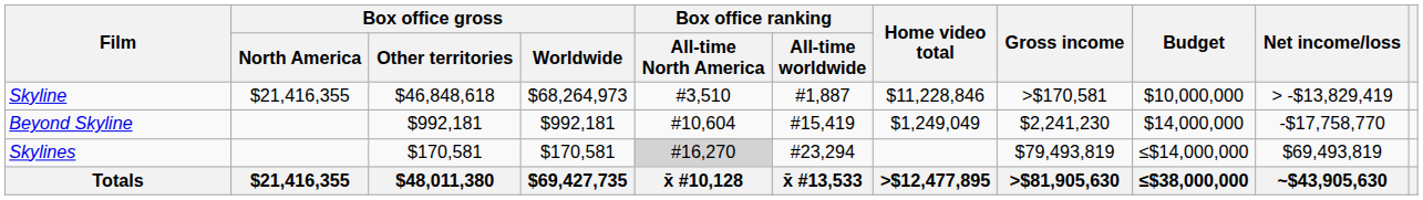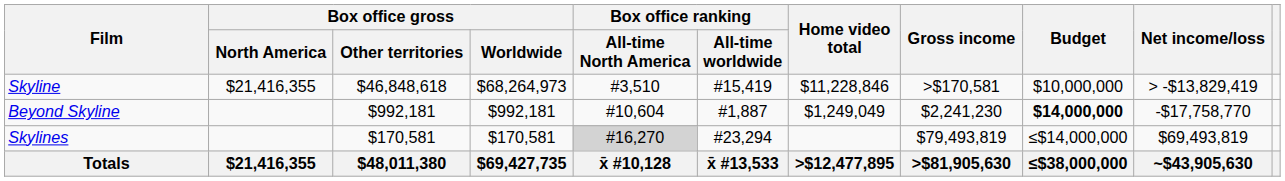 <table class="wikitable" width=100% border="1" style="text-align: center;">
 <tr>
 <th rowspan="2" style="width:16%;">Film</th>
 <th colspan="3">Box office gross</th>
 <th colspan="2">Box office ranking</th>
 <th rowspan="2">Home video <br>total</th>
 <th rowspan="2">Gross income</th>
 <th rowspan="2">Budget</th>
 <th rowspan="2">Net income/loss</th>
 <th rowspan="2"></th>
 </tr>
 <tr>
 <th>North America</th>
 <th>Other territories</th>
 <th>Worldwide</th>
 <th>All-time <br>North America</th>
 <th>All-time <br>worldwide</th>
 </tr>
 <tr>
 <td style="text-align: left;"><em><a href='#'>Skyline</a></em></td>
 <td>$21,416,355</td>
 <td>$46,848,618</td>
 <td>$68,264,973</td>
 <td>#3,510</td>
-<td>#1,887</td>
+<td>#15,419</td>
 <td>$11,228,846</td>
 <td>>$170,581</td>
 <td>$10,000,000</td>
 <td>> -$13,829,419</td>
 <td></td>
 </tr>
 <tr>
 <td style="text-align: left;"><em><a href='#'>Beyond Skyline</a></em></td>
 <td></td>
 <td>$992,181</td>
 <td>$992,181</td>
 <td>#10,604</td>
-<td>#15,419</td>
+<td>#1,887</td>
 <td>$1,249,049</td>
 <td>$2,241,230</td>
-<td>$14,000,000</td>
+<td><strong>$14,000,000</strong></td>
 <td>-$17,758,770</td>
 <td></td>
 </tr>
 <tr>
 <td style="text-align: left;"><em><a href='#'>Skylines</a></em></td>
 <td></td>
 <td>$170,581</td>
 <td>$170,581</td>
 <td style="background: lightgrey;">#16,270</td>
 <td>#23,294</td>
 <td></td>
 <td>$79,493,819</td>
 <td>≤$14,000,000</td>
 <td>$69,493,819</td>
 <td></td>
 </tr>
 <tr>
 <th>Totals</th>
 <th>$21,416,355</th>
 <th>$48,011,380</th>
 <th>$69,427,735</th>
 <th>x̄ #10,128</th>
 <th>x̄ #13,533</th>
 <th>>$12,477,895</th>
 <th>>$81,905,630</th>
 <th>≤$38,000,000</th>
 <th>~$43,905,630</th>
 <th></th>
 </tr>
 </table>
